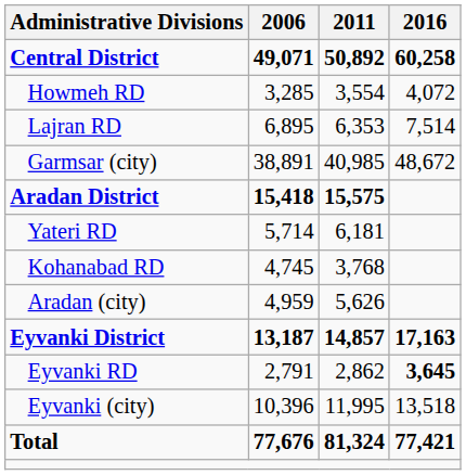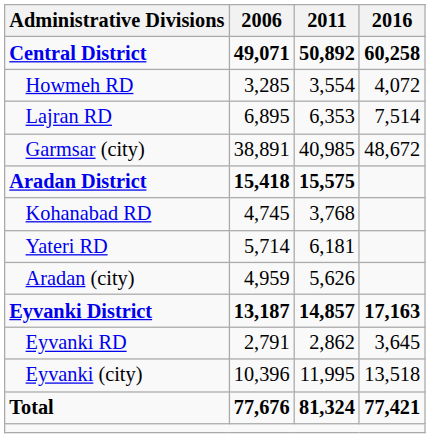 <table class="wikitable">
 <tr>
 <th>Administrative Divisions</th>
 <th>2006</th>
 <th>2011</th>
 <th>2016</th>
 </tr>
 <tr>
 <td><strong><a href='#'>Central District</a></strong></td>
 <td style="text-align: right;"><strong>49,071</strong></td>
 <td style="text-align: right;"><strong>50,892</strong></td>
 <td style="text-align: right;"><strong>60,258</strong></td>
 </tr>
 <tr>
 <td style="padding-left: 1em;"><a href='#'>Howmeh RD</a></td>
 <td style="text-align: right;">3,285</td>
 <td style="text-align: right;">3,554</td>
 <td style="text-align: right;">4,072</td>
 </tr>
 <tr>
 <td style="padding-left: 1em;"><a href='#'>Lajran RD</a></td>
 <td style="text-align: right;">6,895</td>
 <td style="text-align: right;">6,353</td>
 <td style="text-align: right;">7,514</td>
 </tr>
 <tr>
 <td style="padding-left: 1em;"><a href='#'>Garmsar</a> (city)</td>
 <td style="text-align: right;">38,891</td>
 <td style="text-align: right;">40,985</td>
 <td style="text-align: right;">48,672</td>
 </tr>
 <tr>
 <td><strong><a href='#'>Aradan District</a></strong></td>
 <td style="text-align: right;"><strong>15,418</strong></td>
 <td style="text-align: right;"><strong>15,575</strong></td>
 <td style="text-align: right;"></td>
 </tr>
 <tr>
+<td style="padding-left: 1em;"><a href='#'>Kohanabad RD</a></td>
+<td style="text-align: right;">4,745</td>
+<td style="text-align: right;">3,768</td>
+<td style="text-align: right;"></td>
+</tr>
+<tr>
 <td style="padding-left: 1em;"><a href='#'>Yateri RD</a></td>
 <td style="text-align: right;">5,714</td>
 <td style="text-align: right;">6,181</td>
-<td style="text-align: right;"></td>
-</tr>
-<tr>
-<td style="padding-left: 1em;"><a href='#'>Kohanabad RD</a></td>
-<td style="text-align: right;">4,745</td>
-<td style="text-align: right;">3,768</td>
 <td style="text-align: right;"></td>
 </tr>
 <tr>
 <td style="padding-left: 1em;"><a href='#'>Aradan</a> (city)</td>
 <td style="text-align: right;">4,959</td>
 <td style="text-align: right;">5,626</td>
 <td style="text-align: right;"></td>
 </tr>
 <tr>
 <td><strong><a href='#'>Eyvanki District</a></strong></td>
 <td style="text-align: right;"><strong>13,187</strong></td>
 <td style="text-align: right;"><strong>14,857</strong></td>
 <td style="text-align: right;"><strong>17,163</strong></td>
 </tr>
 <tr>
 <td style="padding-left: 1em;"><a href='#'>Eyvanki RD</a></td>
 <td style="text-align: right;">2,791</td>
 <td style="text-align: right;">2,862</td>
-<td style="text-align: right;"><strong>3,645</strong></td>
+<td style="text-align: right;">3,645</td>
 </tr>
 <tr>
 <td style="padding-left: 1em;"><a href='#'>Eyvanki</a> (city)</td>
 <td style="text-align: right;">10,396</td>
 <td style="text-align: right;">11,995</td>
 <td style="text-align: right;">13,518</td>
 </tr>
 <tr>
 <td><strong>Total</strong></td>
 <td style="text-align: right;"><strong>77,676</strong></td>
 <td style="text-align: right;"><strong>81,324</strong></td>
 <td style="text-align: right;"><strong>77,421</strong></td>
 </tr>
 <tr>
 <td colspan=4></td>
 </tr>
 </table>
